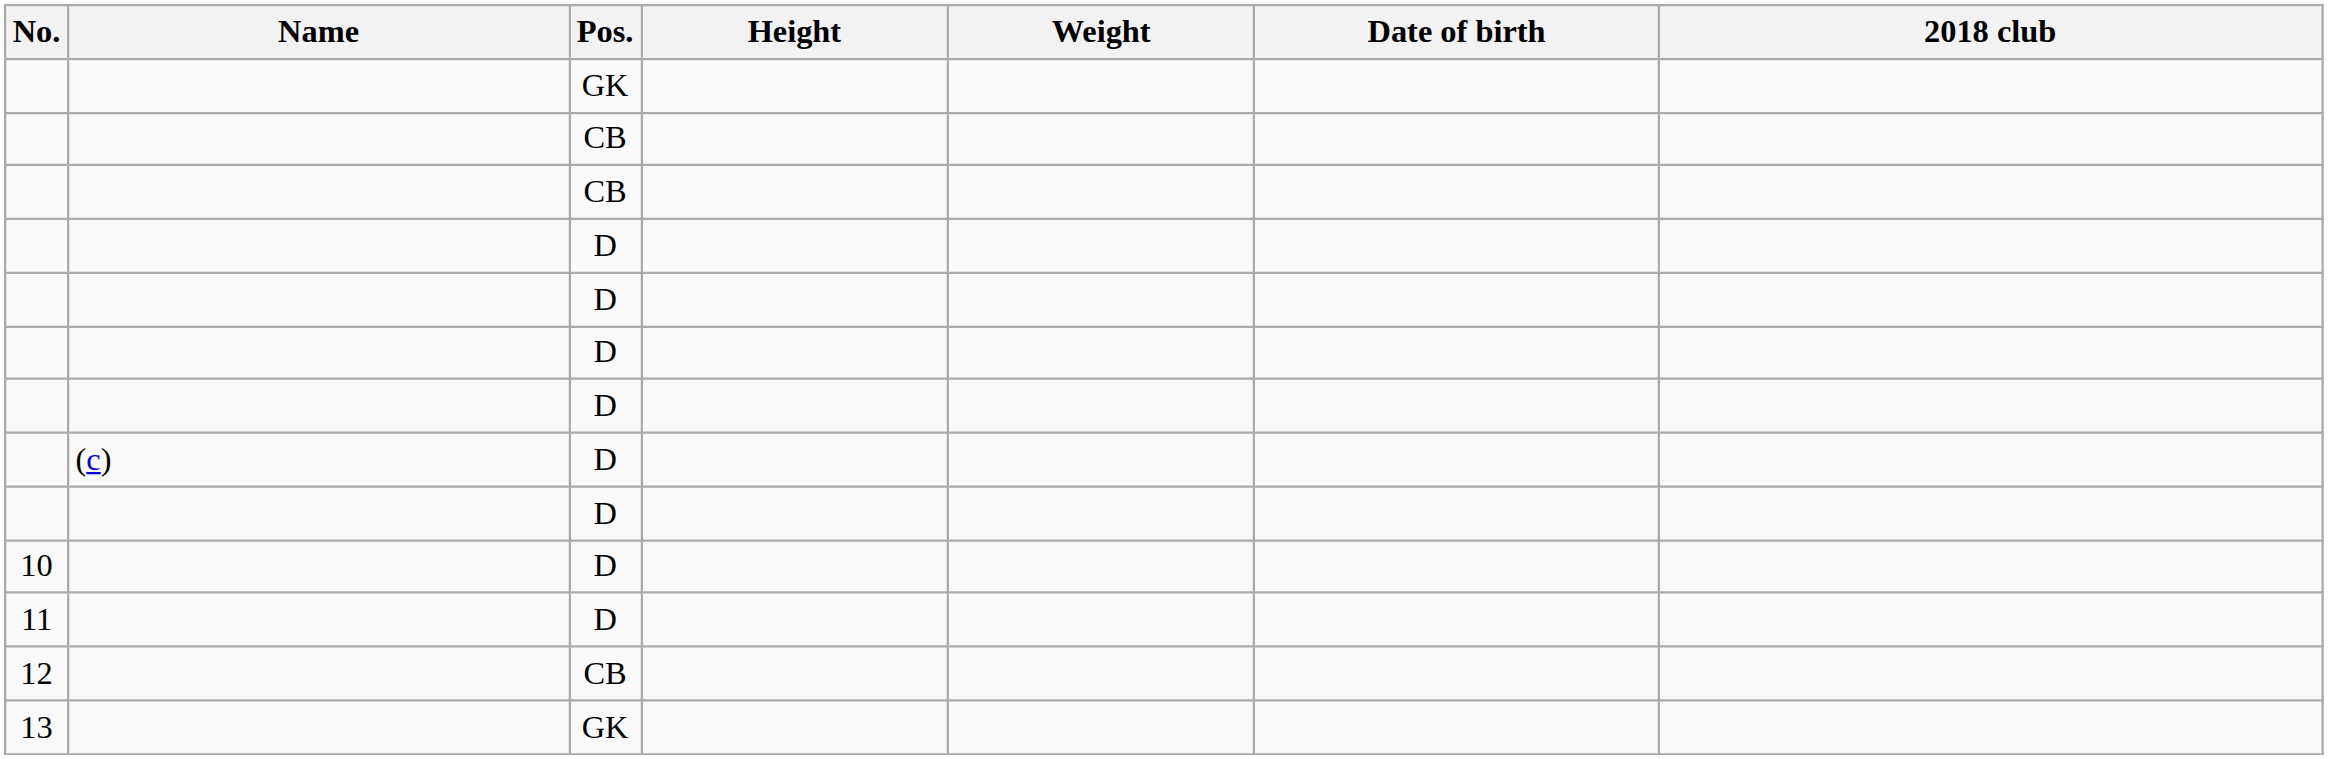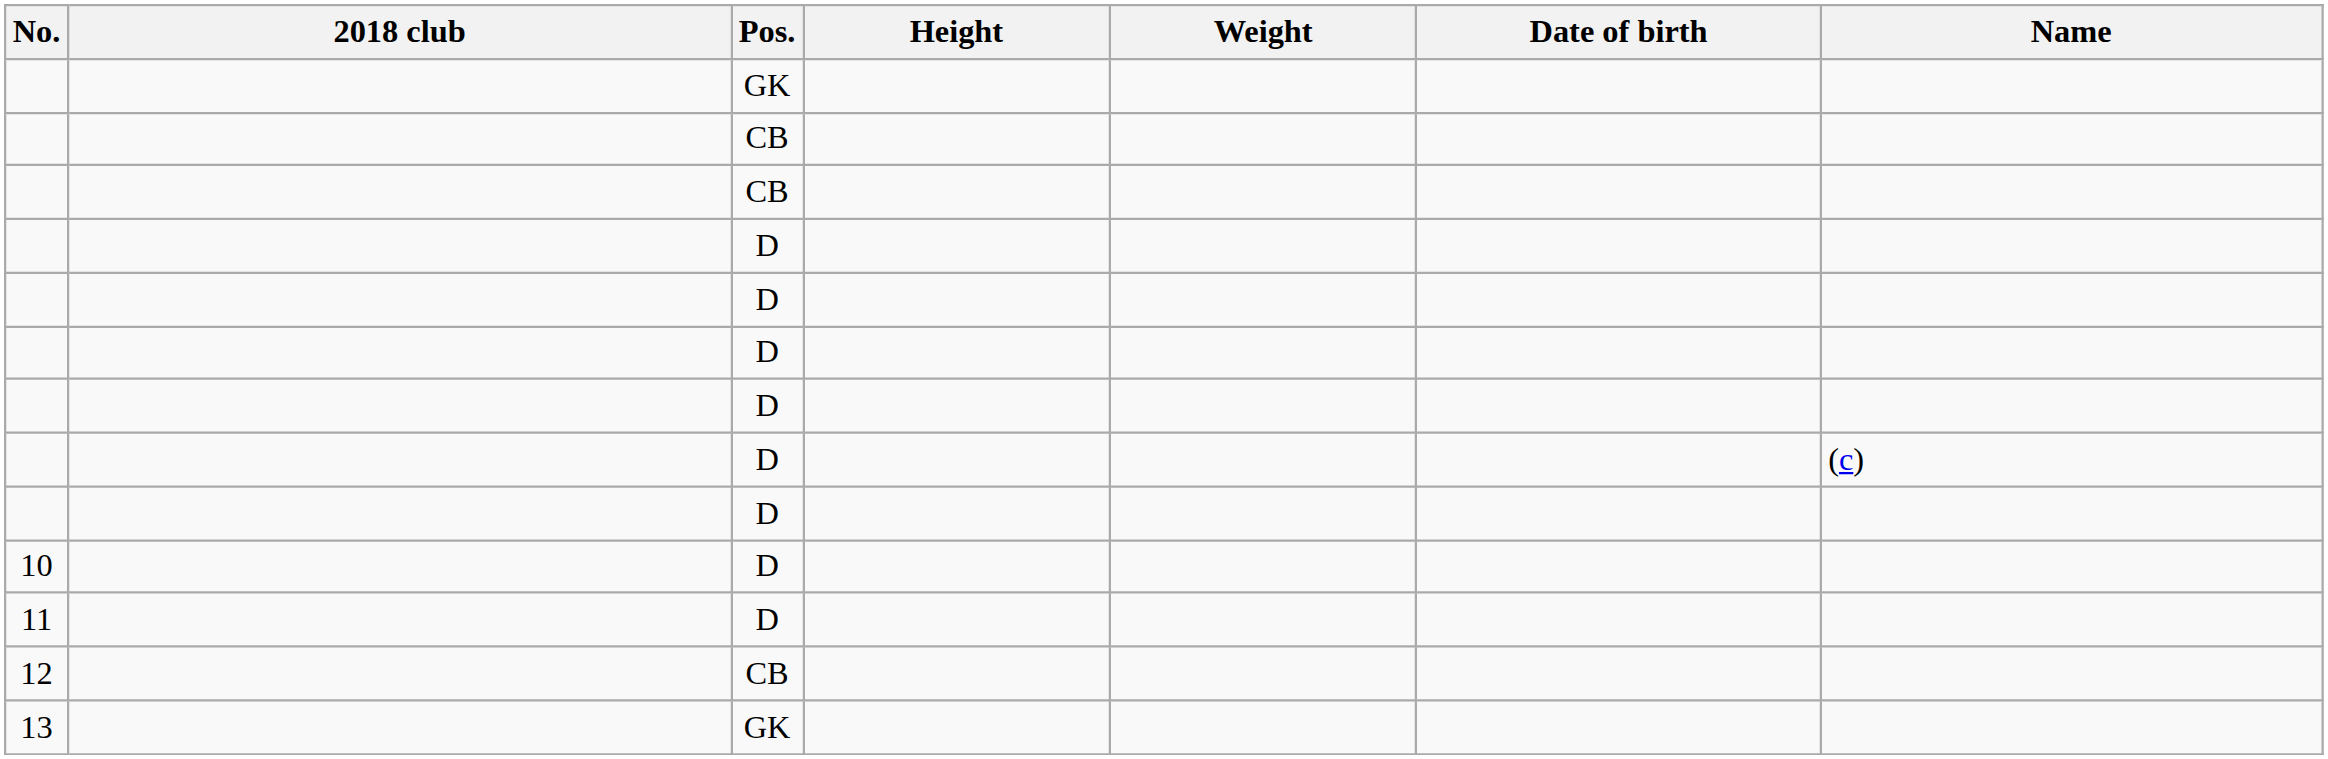 <table class="wikitable sortable" style="font-size:90%; text-align:center;">
 <tr>
 <th>No.</th>
-<th style="width:15em">Name</th>
+<th style="width:20em">2018 club</th>
 <th>Pos.</th>
 <th style="width:9em">Height</th>
 <th style="width:9em">Weight</th>
 <th style="width:12em">Date of birth</th>
-<th style="width:20em">2018 club</th>
+<th style="width:15em">Name</th>
 </tr>
 <tr>
 <td></td>
-<td style="text-align:left;"></td>
+<td></td>
 <td>GK</td>
 <td></td>
 <td></td>
 <td style="text-align:right;"></td>
-<td></td>
+<td style="text-align:left;"></td>
 </tr>
 <tr>
 <td></td>
-<td style="text-align:left;"></td>
+<td></td>
 <td>CB</td>
 <td></td>
 <td></td>
 <td style="text-align:right;"></td>
-<td></td>
+<td style="text-align:left;"></td>
 </tr>
 <tr>
 <td></td>
-<td style="text-align:left;"></td>
+<td></td>
 <td>CB</td>
 <td></td>
 <td></td>
 <td style="text-align:right;"></td>
-<td></td>
+<td style="text-align:left;"></td>
 </tr>
 <tr>
 <td></td>
-<td style="text-align:left;"></td>
+<td></td>
 <td>D</td>
 <td></td>
 <td></td>
 <td style="text-align:right;"></td>
-<td></td>
+<td style="text-align:left;"></td>
 </tr>
 <tr>
 <td></td>
-<td style="text-align:left;"></td>
+<td></td>
 <td>D</td>
 <td></td>
 <td></td>
 <td style="text-align:right;"></td>
-<td></td>
+<td style="text-align:left;"></td>
 </tr>
 <tr>
 <td></td>
-<td style="text-align:left;"></td>
+<td></td>
 <td>D</td>
 <td></td>
 <td></td>
 <td style="text-align:right;"></td>
-<td></td>
+<td style="text-align:left;"></td>
 </tr>
 <tr>
 <td></td>
-<td style="text-align:left;"></td>
+<td></td>
 <td>D</td>
 <td></td>
 <td></td>
 <td style="text-align:right;"></td>
-<td></td>
+<td style="text-align:left;"></td>
 </tr>
 <tr>
 <td></td>
-<td style="text-align:left;"> (<a href='#'>c</a>)</td>
+<td></td>
 <td>D</td>
 <td></td>
 <td></td>
 <td style="text-align:right;"></td>
-<td></td>
+<td style="text-align:left;"> (<a href='#'>c</a>)</td>
 </tr>
 <tr>
 <td></td>
-<td style="text-align:left;"></td>
+<td></td>
 <td>D</td>
 <td></td>
 <td></td>
 <td style="text-align:right;"></td>
-<td></td>
+<td style="text-align:left;"></td>
 </tr>
 <tr>
 <td>10</td>
-<td style="text-align:left;"></td>
+<td></td>
 <td>D</td>
 <td></td>
 <td></td>
 <td style="text-align:right;"></td>
-<td></td>
+<td style="text-align:left;"></td>
 </tr>
 <tr>
 <td>11</td>
-<td style="text-align:left;"></td>
+<td></td>
 <td>D</td>
 <td></td>
 <td></td>
 <td style="text-align:right;"></td>
-<td></td>
+<td style="text-align:left;"></td>
 </tr>
 <tr>
 <td>12</td>
-<td style="text-align:left;"></td>
+<td></td>
 <td>CB</td>
 <td></td>
 <td></td>
 <td style="text-align:right;"></td>
-<td></td>
+<td style="text-align:left;"></td>
 </tr>
 <tr>
 <td>13</td>
-<td style="text-align:left;"></td>
+<td></td>
 <td>GK</td>
 <td></td>
 <td></td>
 <td style="text-align:right;"></td>
-<td></td>
+<td style="text-align:left;"></td>
 </tr>
 </table>
